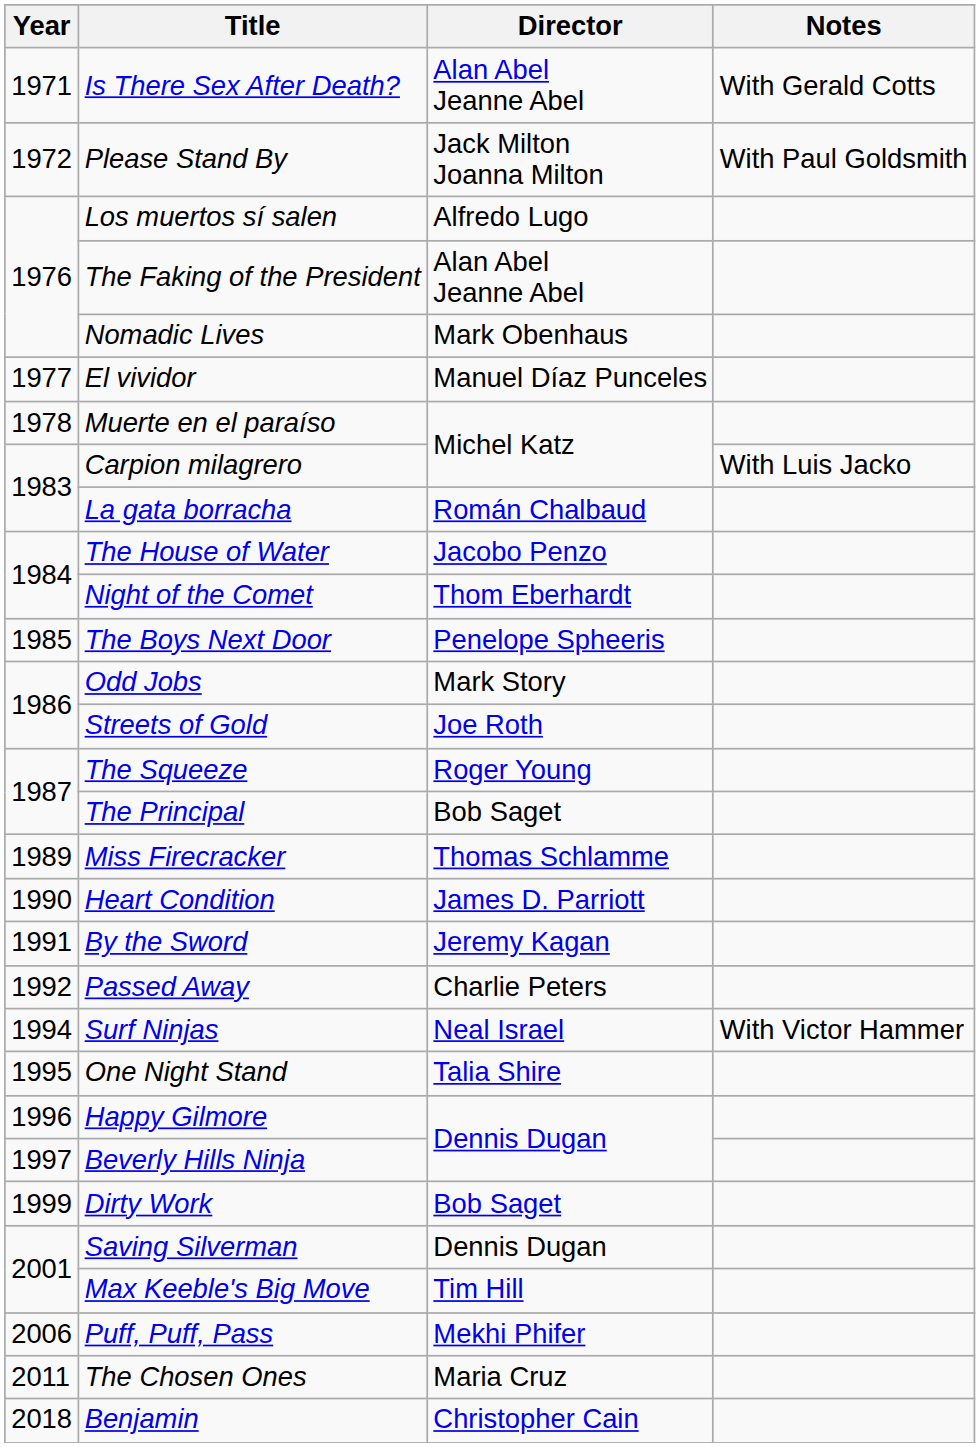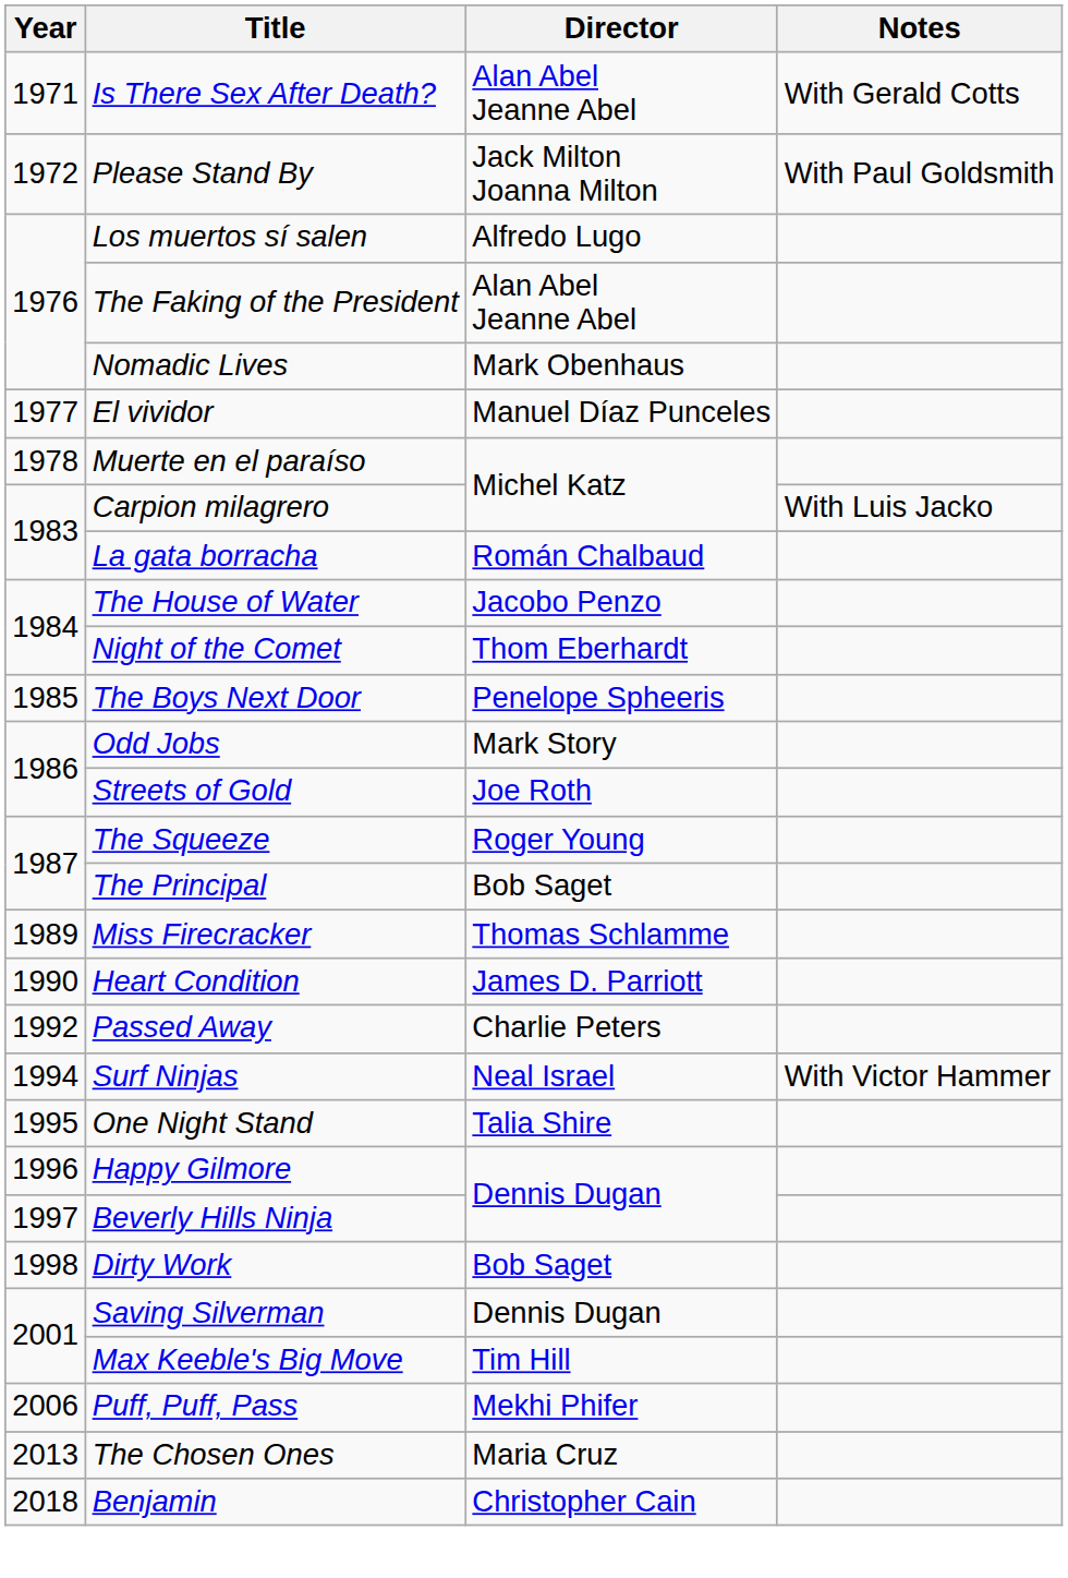 <table class="wikitable">
 <tr>
 <th>Year</th>
 <th>Title</th>
 <th>Director</th>
 <th>Notes</th>
 </tr>
 <tr>
 <td>1971</td>
 <td><em><a href='#'>Is There Sex After Death?</a></em></td>
 <td><a href='#'>Alan Abel</a><br>Jeanne Abel</td>
 <td>With Gerald Cotts</td>
 </tr>
 <tr>
 <td>1972</td>
 <td><em>Please Stand By</em></td>
 <td>Jack Milton<br>Joanna Milton</td>
 <td>With Paul Goldsmith</td>
 </tr>
 <tr>
 <td rowspan=3>1976</td>
 <td><em>Los muertos sí salen</em></td>
 <td>Alfredo Lugo</td>
 <td></td>
 </tr>
 <tr>
 <td><em>The Faking of the President</em></td>
 <td>Alan Abel<br>Jeanne Abel</td>
 <td></td>
 </tr>
 <tr>
 <td><em>Nomadic Lives</em></td>
 <td>Mark Obenhaus</td>
 <td></td>
 </tr>
 <tr>
 <td>1977</td>
 <td><em>El vividor</em></td>
 <td>Manuel Díaz Punceles</td>
 <td></td>
 </tr>
 <tr>
 <td>1978</td>
 <td><em>Muerte en el paraíso</em></td>
 <td rowspan=2>Michel Katz</td>
 <td></td>
 </tr>
 <tr>
 <td rowspan=2>1983</td>
 <td><em>Carpion milagrero</em></td>
 <td>With Luis Jacko</td>
 </tr>
 <tr>
 <td><em><a href='#'>La gata borracha</a></em></td>
 <td><a href='#'>Román Chalbaud</a></td>
 <td></td>
 </tr>
 <tr>
 <td rowspan=2>1984</td>
 <td><em><a href='#'>The House of Water</a></em></td>
 <td><a href='#'>Jacobo Penzo</a></td>
 <td></td>
 </tr>
 <tr>
 <td><em><a href='#'>Night of the Comet</a></em></td>
 <td><a href='#'>Thom Eberhardt</a></td>
 <td></td>
 </tr>
 <tr>
 <td>1985</td>
 <td><em><a href='#'>The Boys Next Door</a></em></td>
 <td><a href='#'>Penelope Spheeris</a></td>
 <td></td>
 </tr>
 <tr>
 <td rowspan=2>1986</td>
 <td><em><a href='#'>Odd Jobs</a></em></td>
 <td>Mark Story</td>
 <td></td>
 </tr>
 <tr>
 <td><em><a href='#'>Streets of Gold</a></em></td>
 <td><a href='#'>Joe Roth</a></td>
 <td></td>
 </tr>
 <tr>
 <td rowspan=2>1987</td>
 <td><em><a href='#'>The Squeeze</a></em></td>
 <td><a href='#'>Roger Young</a></td>
 <td></td>
 </tr>
 <tr>
 <td><em><a href='#'>The Principal</a></em></td>
 <td>Bob Saget</td>
 <td></td>
 </tr>
 <tr>
 <td>1989</td>
 <td><em><a href='#'>Miss Firecracker</a></em></td>
 <td><a href='#'>Thomas Schlamme</a></td>
 <td></td>
 </tr>
 <tr>
 <td>1990</td>
 <td><em><a href='#'>Heart Condition</a></em></td>
 <td><a href='#'>James D. Parriott</a></td>
 <td></td>
 </tr>
 <tr>
-<td>1991</td>
-<td><em><a href='#'>By the Sword</a></em></td>
-<td><a href='#'>Jeremy Kagan</a></td>
-<td></td>
-</tr>
-<tr>
 <td>1992</td>
 <td><em><a href='#'>Passed Away</a></em></td>
 <td>Charlie Peters</td>
 <td></td>
 </tr>
 <tr>
 <td>1994</td>
 <td><em><a href='#'>Surf Ninjas</a></em></td>
 <td><a href='#'>Neal Israel</a></td>
 <td>With Victor Hammer</td>
 </tr>
 <tr>
 <td>1995</td>
 <td><em>One Night Stand</em></td>
 <td><a href='#'>Talia Shire</a></td>
 <td></td>
 </tr>
 <tr>
 <td>1996</td>
 <td><em><a href='#'>Happy Gilmore</a></em></td>
 <td rowspan=2><a href='#'>Dennis Dugan</a></td>
 <td></td>
 </tr>
 <tr>
 <td>1997</td>
 <td><em><a href='#'>Beverly Hills Ninja</a></em></td>
 <td></td>
 </tr>
 <tr>
-<td>1999</td>
+<td>1998</td>
 <td><em><a href='#'>Dirty Work</a></em></td>
 <td><a href='#'>Bob Saget</a></td>
 <td></td>
 </tr>
 <tr>
 <td rowspan=2>2001</td>
 <td><em><a href='#'>Saving Silverman</a></em></td>
 <td>Dennis Dugan</td>
 <td></td>
 </tr>
 <tr>
 <td><em><a href='#'>Max Keeble's Big Move</a></em></td>
 <td><a href='#'>Tim Hill</a></td>
 <td></td>
 </tr>
 <tr>
 <td>2006</td>
 <td><em><a href='#'>Puff, Puff, Pass</a></em></td>
 <td><a href='#'>Mekhi Phifer</a></td>
 <td></td>
 </tr>
 <tr>
-<td>2011</td>
+<td>2013</td>
 <td><em>The Chosen Ones</em></td>
 <td>Maria Cruz</td>
 <td></td>
 </tr>
 <tr>
 <td>2018</td>
 <td><em><a href='#'>Benjamin</a></em></td>
 <td><a href='#'>Christopher Cain</a></td>
 <td></td>
 </tr>
 </table>
